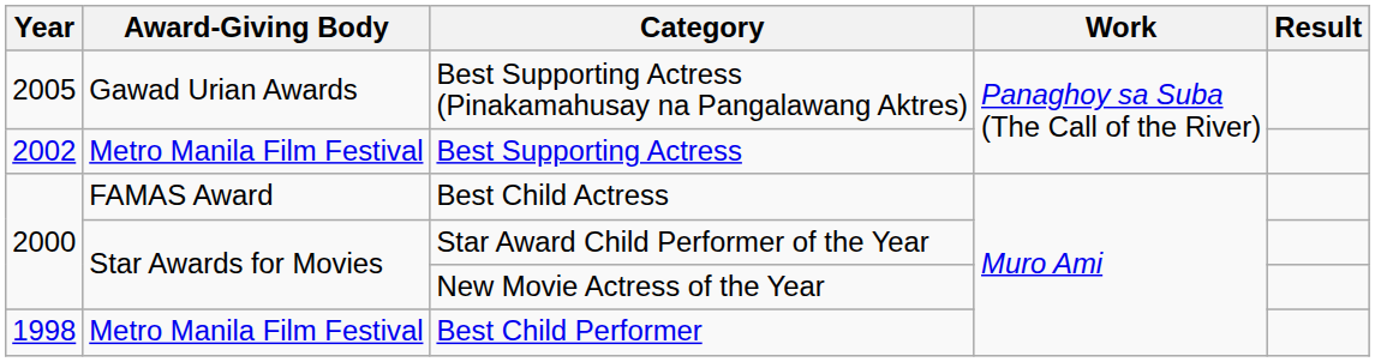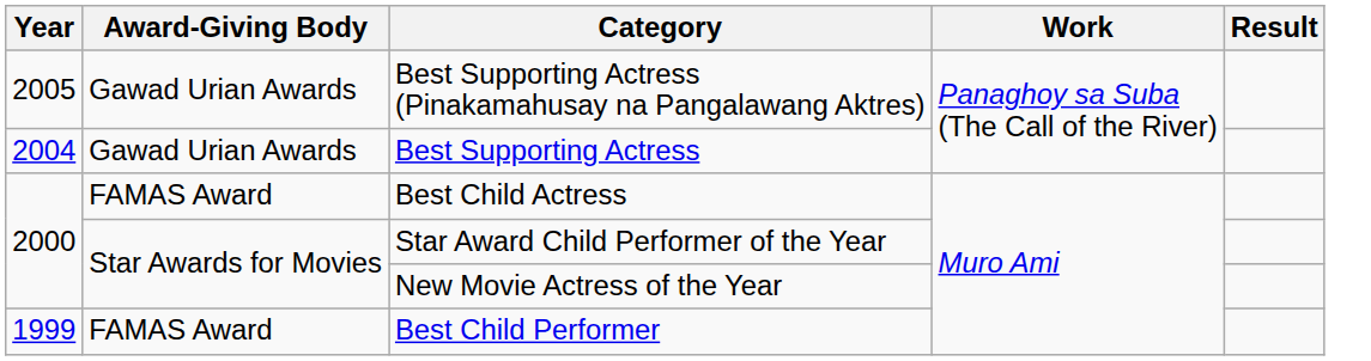 <table class="wikitable sortable">
 <tr>
 <th>Year</th>
 <th>Award-Giving Body</th>
 <th>Category</th>
 <th>Work</th>
 <th>Result</th>
 </tr>
 <tr>
 <td>2005</td>
 <td>Gawad Urian Awards</td>
 <td>Best Supporting Actress <br>(Pinakamahusay na Pangalawang Aktres)</td>
 <td rowspan=2><em><a href='#'>Panaghoy sa Suba</a></em><br> (The Call of the River)</td>
 <td></td>
 </tr>
 <tr>
-<td><a href='#'>2002</a></td>
-<td><a href='#'>Metro Manila Film Festival</a></td>
+<td><a href='#'>2004</a></td>
+<td>Gawad Urian Awards</td>
 <td><a href='#'>Best Supporting Actress</a></td>
 <td></td>
 </tr>
 <tr>
 <td rowspan="3">2000</td>
 <td>FAMAS Award</td>
 <td>Best Child Actress</td>
 <td rowspan=4><em><a href='#'>Muro Ami</a></em></td>
 <td></td>
 </tr>
 <tr>
 <td rowspan=2>Star Awards for Movies</td>
 <td>Star Award Child Performer of the Year</td>
 <td></td>
 </tr>
 <tr>
 <td>New Movie Actress of the Year</td>
 <td></td>
 </tr>
 <tr>
-<td align="center"><a href='#'>1998</a></td>
-<td><a href='#'>Metro Manila Film Festival</a></td>
+<td align="center"><a href='#'>1999</a></td>
+<td>FAMAS Award</td>
 <td><a href='#'>Best Child Performer</a></td>
 <td></td>
 </tr>
 </table>
